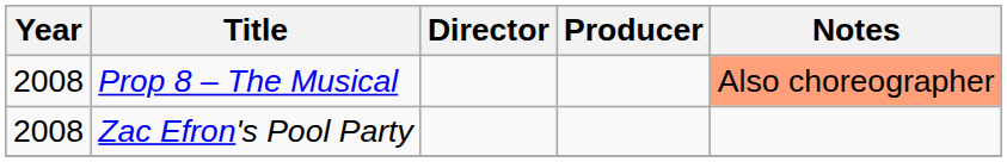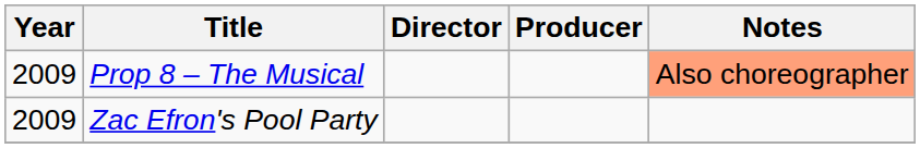 <table class="wikitable">
 <tr>
 <th>Year</th>
 <th>Title</th>
 <th>Director</th>
 <th>Producer</th>
 <th>Notes</th>
 </tr>
 <tr>
-<td>2008</td>
+<td>2009</td>
 <td><em><a href='#'>Prop 8 – The Musical</a></em></td>
 <td></td>
 <td></td>
 <td style="background: lightsalmon;">Also choreographer</td>
 </tr>
 <tr>
-<td>2008</td>
+<td>2009</td>
 <td><em><a href='#'>Zac Efron</a>'s Pool Party</em></td>
 <td></td>
 <td></td>
 <td></td>
 </tr>
 <tr>
 </tr>
 </table>
